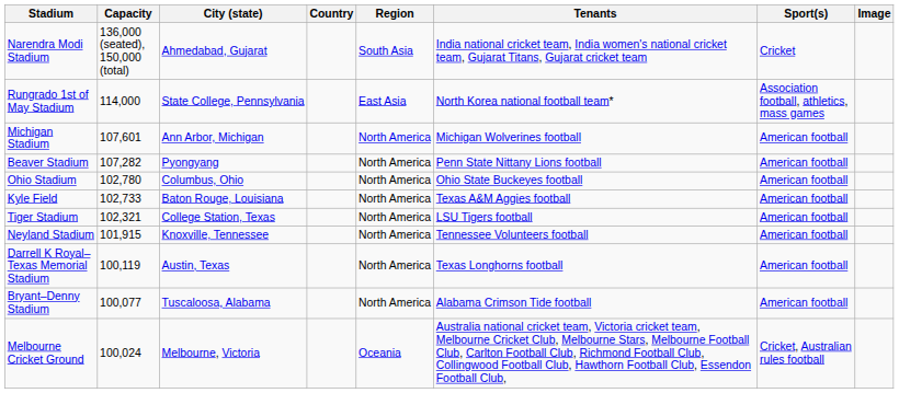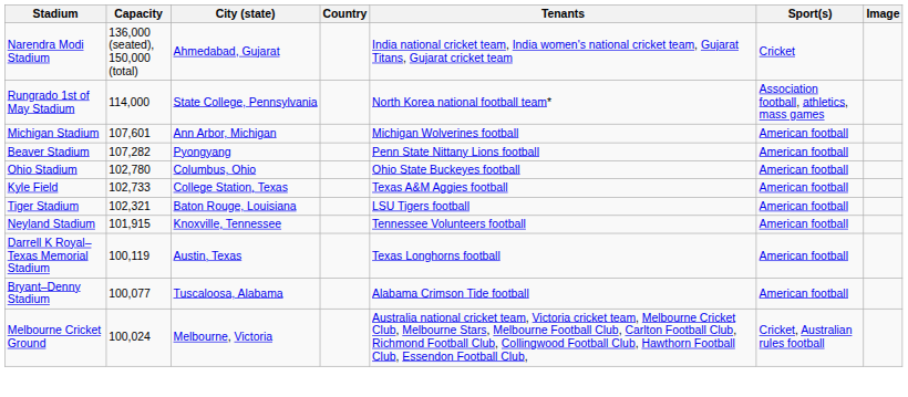 <table class="sortable wikitable static-row-numbers">
 <tr>
 <th>Stadium</th>
 <th>Capacity</th>
 <th>City (state)</th>
 <th>Country</th>
-<th>Region</th>
 <th>Tenants</th>
 <th>Sport(s)</th>
 <th>Image</th>
 </tr>
 <tr>
 <td><a href='#'>Narendra Modi Stadium</a></td>
 <td>136,000 (seated), <br> 150,000 (total)</td>
 <td><a href='#'>Ahmedabad, Gujarat</a></td>
 <td></td>
-<td><a href='#'>South Asia</a></td>
 <td><a href='#'>India national cricket team</a>, <a href='#'>India women's national cricket team</a>, <a href='#'>Gujarat Titans</a>, <a href='#'>Gujarat cricket team</a></td>
 <td><a href='#'>Cricket</a></td>
 <td></td>
 </tr>
 <tr>
 <td><a href='#'>Rungrado 1st of May Stadium</a></td>
 <td nowrap>114,000</td>
 <td nowrap><a href='#'>State College, Pennsylvania</a></td>
 <td></td>
-<td><a href='#'>East Asia</a></td>
 <td><a href='#'>North Korea national football team</a>*</td>
 <td><a href='#'>Association football</a>, <a href='#'>athletics</a>, <a href='#'>mass games</a></td>
 <td></td>
 </tr>
 <tr>
 <td><a href='#'>Michigan Stadium</a></td>
 <td>107,601</td>
 <td><a href='#'>Ann Arbor, Michigan</a></td>
 <td nowrap></td>
-<td nowrap><a href='#'>North America</a></td>
 <td><a href='#'>Michigan Wolverines football</a></td>
 <td><a href='#'>American football</a></td>
 <td></td>
 </tr>
 <tr>
 <td><a href='#'>Beaver Stadium</a></td>
 <td>107,282</td>
 <td><a href='#'>Pyongyang</a></td>
 <td></td>
-<td>North America</td>
 <td><a href='#'>Penn State Nittany Lions football</a></td>
 <td><a href='#'>American football</a></td>
 <td></td>
 </tr>
 <tr>
 <td><a href='#'>Ohio Stadium</a></td>
 <td>102,780</td>
 <td><a href='#'>Columbus, Ohio</a></td>
 <td></td>
-<td>North America</td>
 <td><a href='#'>Ohio State Buckeyes football</a></td>
 <td><a href='#'>American football</a></td>
 <td></td>
 </tr>
 <tr>
 <td><a href='#'>Kyle Field</a></td>
 <td>102,733</td>
-<td><a href='#'>Baton Rouge, Louisiana</a></td>
+<td><a href='#'>College Station, Texas</a></td>
 <td></td>
-<td>North America</td>
 <td><a href='#'>Texas A&M Aggies football</a></td>
 <td><a href='#'>American football</a></td>
 <td></td>
 </tr>
 <tr>
 <td><a href='#'>Tiger Stadium</a></td>
 <td>102,321</td>
-<td><a href='#'>College Station, Texas</a></td>
+<td><a href='#'>Baton Rouge, Louisiana</a></td>
 <td></td>
-<td>North America</td>
 <td><a href='#'>LSU Tigers football</a></td>
 <td><a href='#'>American football</a></td>
 <td></td>
 </tr>
 <tr>
 <td><a href='#'>Neyland Stadium</a></td>
 <td>101,915</td>
 <td><a href='#'>Knoxville, Tennessee</a></td>
 <td></td>
-<td>North America</td>
 <td><a href='#'>Tennessee Volunteers football</a></td>
 <td><a href='#'>American football</a></td>
 <td></td>
 </tr>
 <tr>
 <td><a href='#'>Darrell K Royal–Texas Memorial Stadium</a></td>
 <td>100,119</td>
 <td><a href='#'>Austin, Texas</a></td>
 <td></td>
-<td>North America</td>
 <td><a href='#'>Texas Longhorns football</a></td>
 <td><a href='#'>American football</a></td>
 <td></td>
 </tr>
 <tr>
 <td><a href='#'>Bryant–Denny Stadium</a></td>
 <td>100,077</td>
 <td><a href='#'>Tuscaloosa, Alabama</a></td>
 <td></td>
-<td>North America</td>
 <td><a href='#'>Alabama Crimson Tide football</a></td>
 <td><a href='#'>American football</a></td>
 <td></td>
 </tr>
 <tr>
 <td><a href='#'>Melbourne Cricket Ground</a></td>
 <td>100,024</td>
 <td><a href='#'>Melbourne</a>, <a href='#'>Victoria</a></td>
 <td></td>
-<td><a href='#'>Oceania</a></td>
 <td><a href='#'>Australia national cricket team</a>, <a href='#'>Victoria cricket team</a>, <a href='#'>Melbourne Cricket Club</a>, <a href='#'>Melbourne Stars</a>, <a href='#'>Melbourne Football Club</a>, <a href='#'>Carlton Football Club</a>, <a href='#'>Richmond Football Club</a>, <a href='#'>Collingwood Football Club</a>, <a href='#'>Hawthorn Football Club</a>, <a href='#'>Essendon Football Club</a>,</td>
 <td><a href='#'>Cricket</a>, <a href='#'>Australian rules football</a></td>
 <td></td>
 </tr>
 </table>
